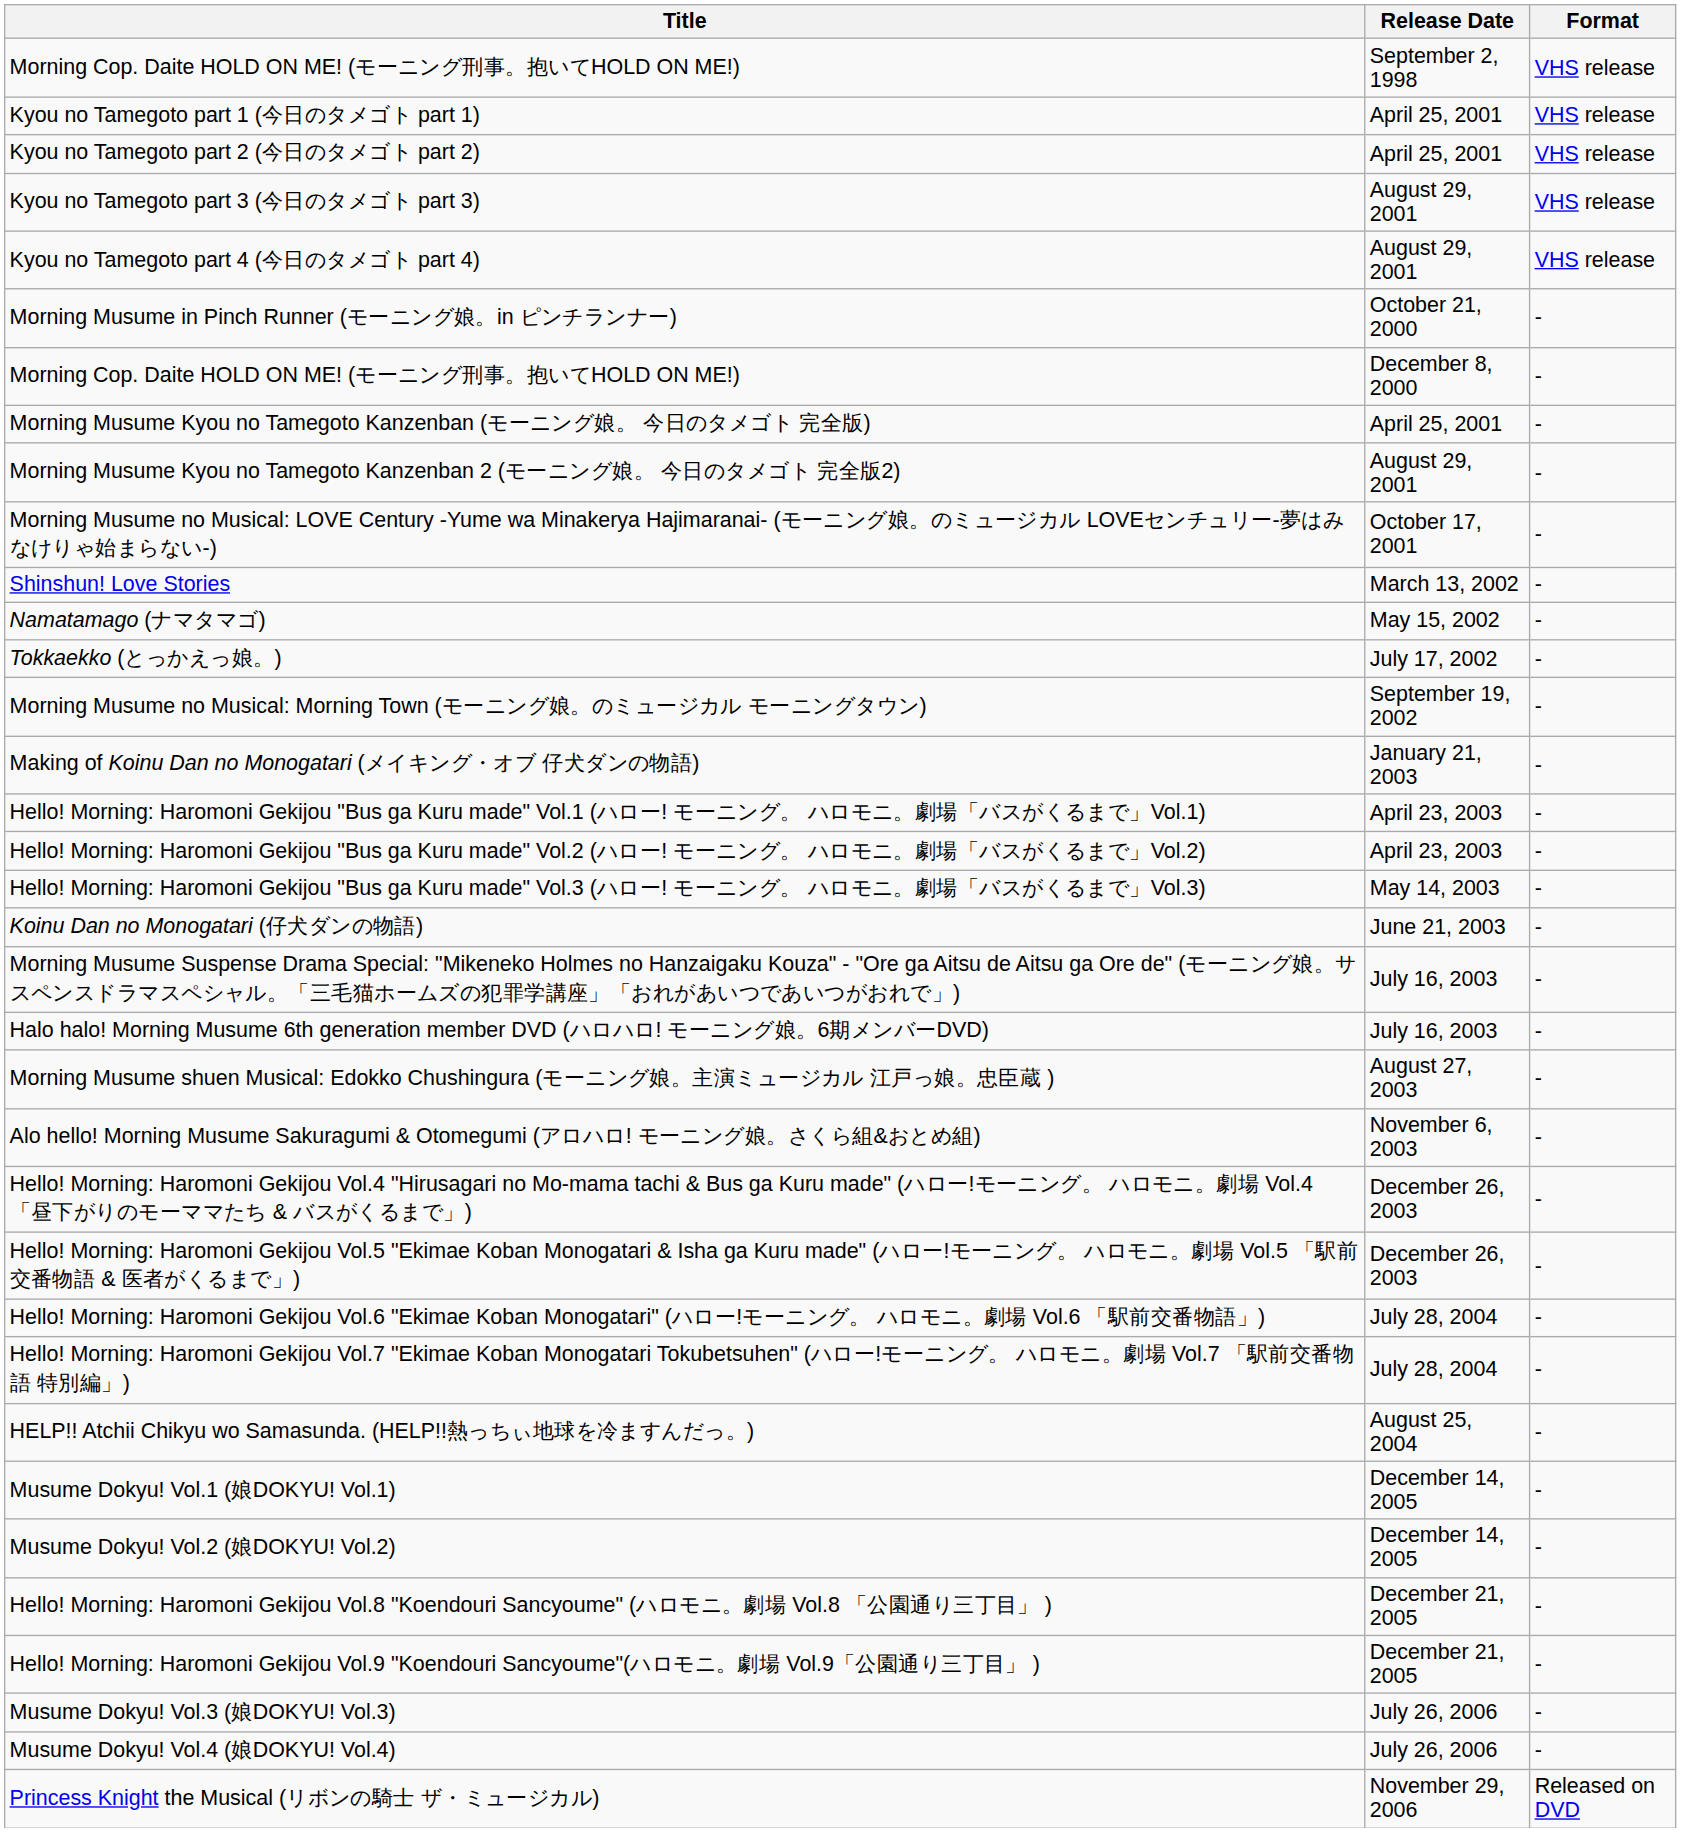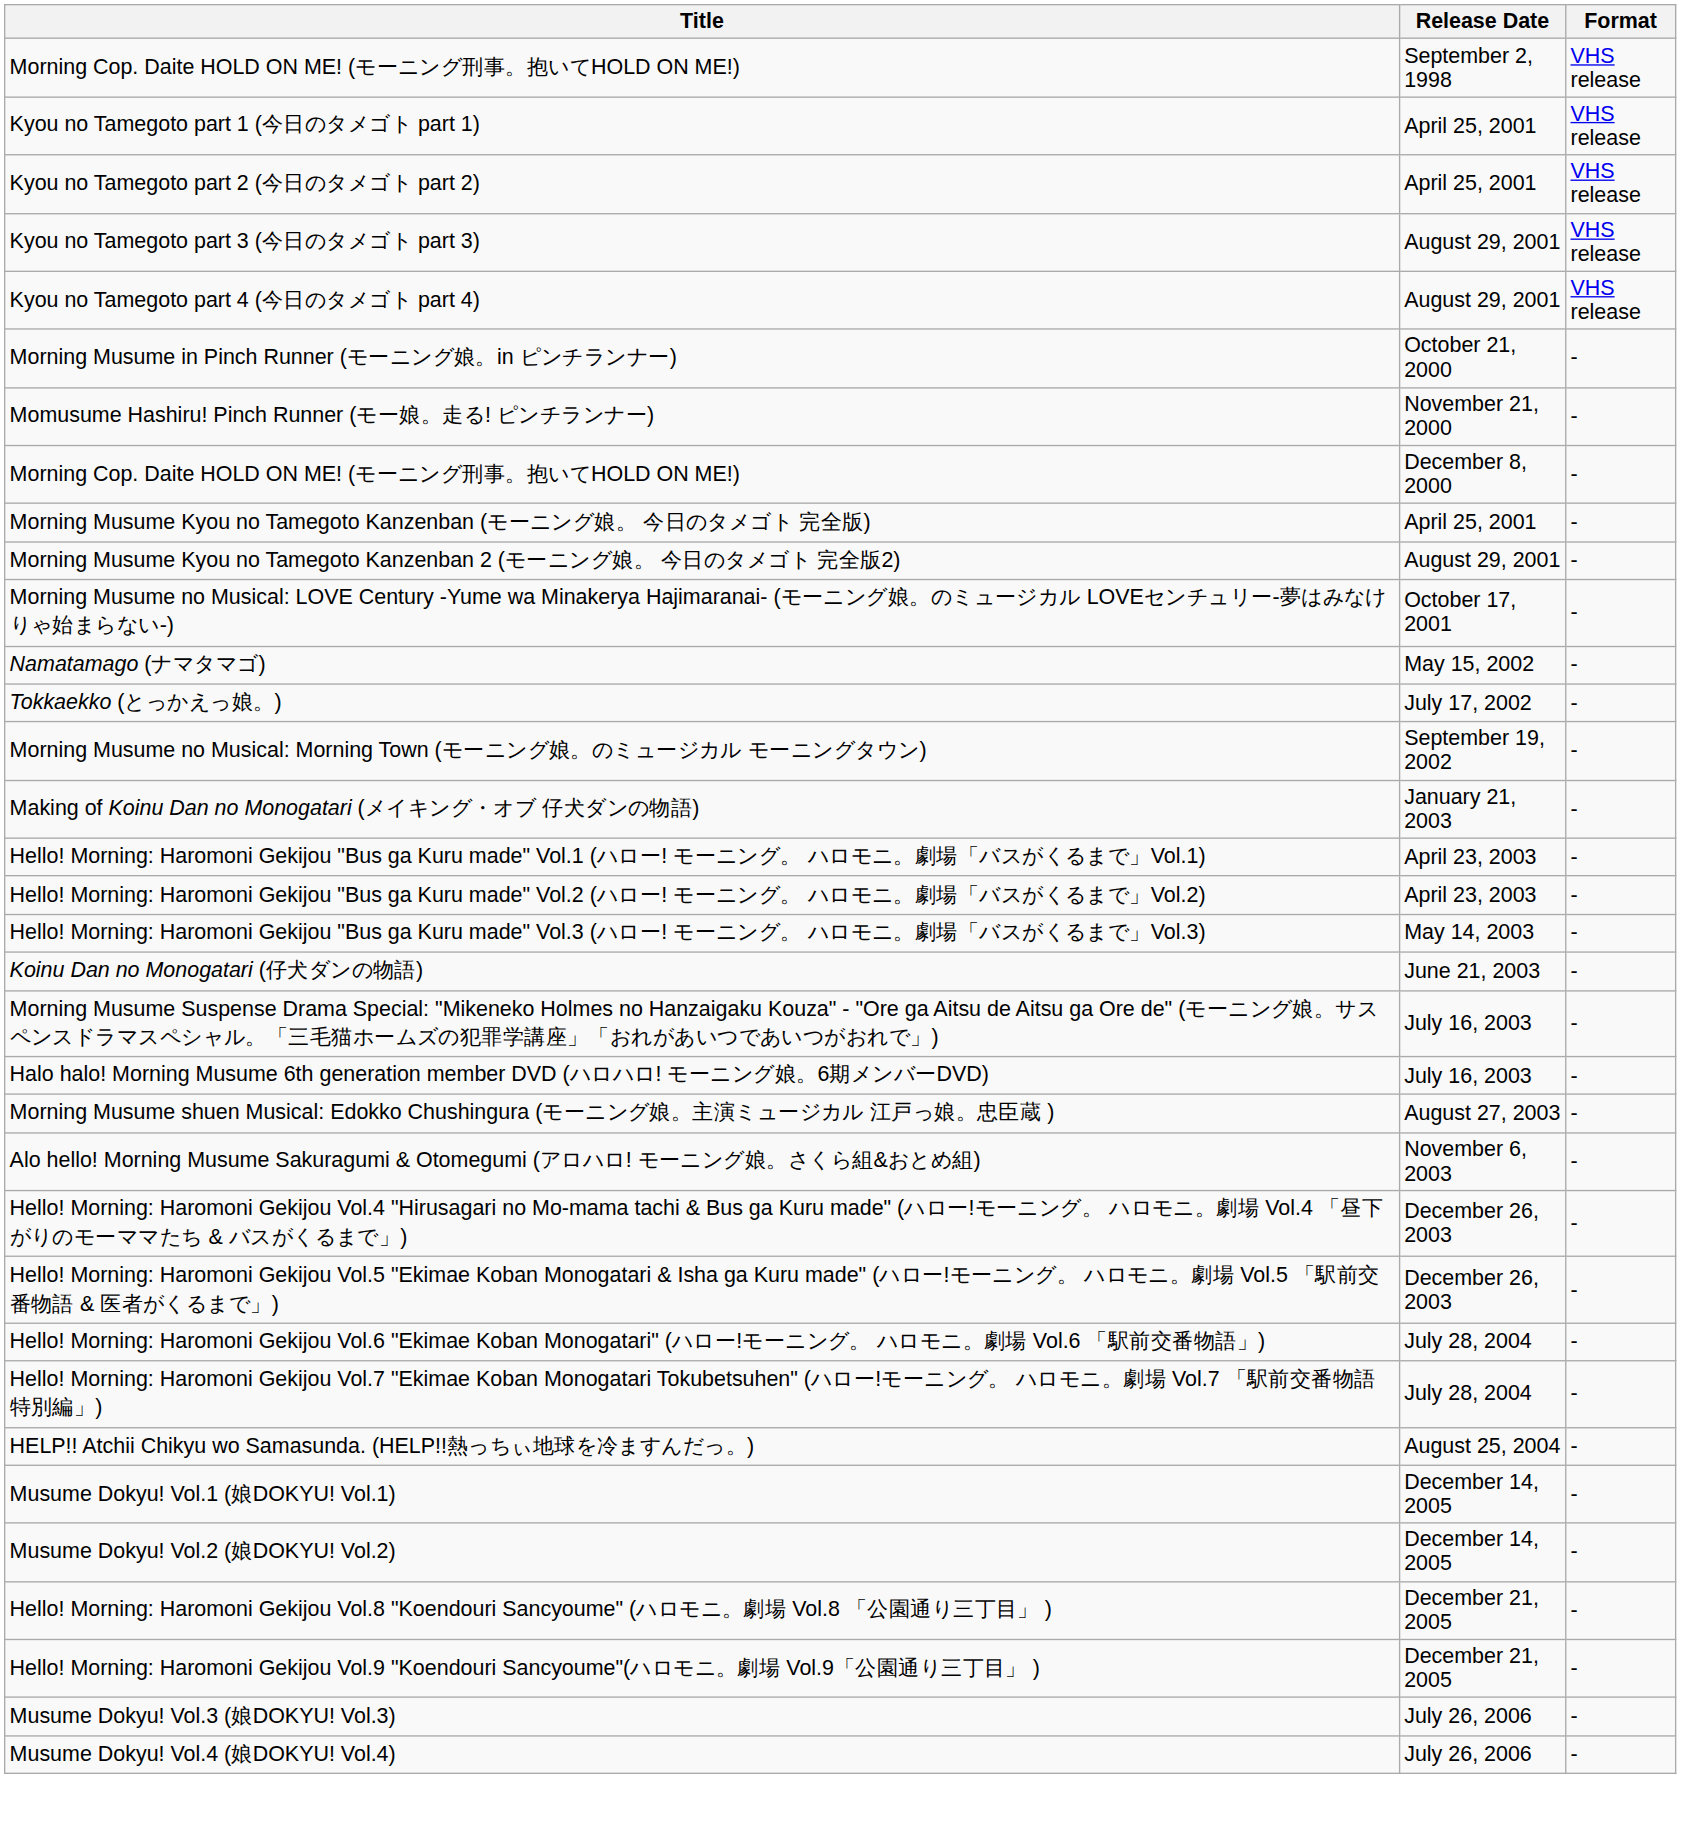 <table class="wikitable">
 <tr>
 <th>Title</th>
 <th>Release Date</th>
 <th>Format</th>
 </tr>
 <tr>
 <td>Morning Cop. Daite HOLD ON ME! (モーニング刑事。抱いてHOLD ON ME!)</td>
 <td>September 2, 1998</td>
 <td><a href='#'>VHS</a> release</td>
 </tr>
 <tr>
 <td>Kyou no Tamegoto part 1 (今日のタメゴト part 1)</td>
 <td>April 25, 2001</td>
 <td><a href='#'>VHS</a> release</td>
 </tr>
 <tr>
 <td>Kyou no Tamegoto part 2 (今日のタメゴト part 2)</td>
 <td>April 25, 2001</td>
 <td><a href='#'>VHS</a> release</td>
 </tr>
 <tr>
 <td>Kyou no Tamegoto part 3 (今日のタメゴト part 3)</td>
 <td>August 29, 2001</td>
 <td><a href='#'>VHS</a> release</td>
 </tr>
 <tr>
 <td>Kyou no Tamegoto part 4 (今日のタメゴト part 4)</td>
 <td>August 29, 2001</td>
 <td><a href='#'>VHS</a> release</td>
 </tr>
 <tr>
 <td>Morning Musume in Pinch Runner (モーニング娘。in ピンチランナー)</td>
 <td>October 21, 2000</td>
 <td>-</td>
 </tr>
 <tr>
+<td>Momusume Hashiru! Pinch Runner (モー娘。走る! ピンチランナー)</td>
+<td>November 21, 2000</td>
+<td>-</td>
+</tr>
+<tr>
 <td>Morning Cop. Daite HOLD ON ME! (モーニング刑事。抱いてHOLD ON ME!)</td>
 <td>December 8, 2000</td>
 <td>-</td>
 </tr>
 <tr>
 <td>Morning Musume Kyou no Tamegoto Kanzenban (モーニング娘。 今日のタメゴト 完全版)</td>
 <td>April 25, 2001</td>
 <td>-</td>
 </tr>
 <tr>
 <td>Morning Musume Kyou no Tamegoto Kanzenban 2 (モーニング娘。 今日のタメゴト 完全版2)</td>
 <td>August 29, 2001</td>
 <td>-</td>
 </tr>
 <tr>
 <td>Morning Musume no Musical: LOVE Century -Yume wa Minakerya Hajimaranai- (モーニング娘。のミュージカル LOVEセンチュリー-夢はみなけりゃ始まらない-)</td>
 <td>October 17, 2001</td>
-<td>-</td>
-</tr>
-<tr>
-<td><a href='#'>Shinshun! Love Stories</a></td>
-<td>March 13, 2002</td>
 <td>-</td>
 </tr>
 <tr>
 <td><em>Namatamago</em> (ナマタマゴ)</td>
 <td>May 15, 2002</td>
 <td>-</td>
 </tr>
 <tr>
 <td><em>Tokkaekko</em> (とっかえっ娘。)</td>
 <td>July 17, 2002</td>
 <td>-</td>
 </tr>
 <tr>
 <td>Morning Musume no Musical: Morning Town (モーニング娘。のミュージカル モーニングタウン)</td>
 <td>September 19, 2002</td>
 <td>-</td>
 </tr>
 <tr>
 <td>Making of <em>Koinu Dan no Monogatari</em> (メイキング・オブ 仔犬ダンの物語)</td>
 <td>January 21, 2003</td>
 <td>-</td>
 </tr>
 <tr>
 <td>Hello! Morning: Haromoni Gekijou "Bus ga Kuru made" Vol.1 (ハロー! モーニング。 ハロモニ。劇場「バスがくるまで」Vol.1)</td>
 <td>April 23, 2003</td>
 <td>-</td>
 </tr>
 <tr>
 <td>Hello! Morning: Haromoni Gekijou "Bus ga Kuru made" Vol.2 (ハロー! モーニング。 ハロモニ。劇場「バスがくるまで」Vol.2)</td>
 <td>April 23, 2003</td>
 <td>-</td>
 </tr>
 <tr>
 <td>Hello! Morning: Haromoni Gekijou "Bus ga Kuru made" Vol.3 (ハロー! モーニング。 ハロモニ。劇場「バスがくるまで」Vol.3)</td>
 <td>May 14, 2003</td>
 <td>-</td>
 </tr>
 <tr>
 <td><em>Koinu Dan no Monogatari</em> (仔犬ダンの物語)</td>
 <td>June 21, 2003</td>
 <td>-</td>
 </tr>
 <tr>
 <td>Morning Musume Suspense Drama Special: "Mikeneko Holmes no Hanzaigaku Kouza" - "Ore ga Aitsu de Aitsu ga Ore de" (モーニング娘。サスペンスドラマスペシャル。「三毛猫ホームズの犯罪学講座」「おれがあいつであいつがおれで」)</td>
 <td>July 16, 2003</td>
 <td>-</td>
 </tr>
 <tr>
 <td>Halo halo! Morning Musume 6th generation member DVD (ハロハロ! モーニング娘。6期メンバーDVD)</td>
 <td>July 16, 2003</td>
 <td>-</td>
 </tr>
 <tr>
 <td>Morning Musume shuen Musical: Edokko Chushingura (モーニング娘。主演ミュージカル 江戸っ娘。忠臣蔵 )</td>
 <td>August 27, 2003</td>
 <td>-</td>
 </tr>
 <tr>
 <td>Alo hello! Morning Musume Sakuragumi & Otomegumi (アロハロ! モーニング娘。さくら組&おとめ組)</td>
 <td>November 6, 2003</td>
 <td>-</td>
 </tr>
 <tr>
 <td>Hello! Morning: Haromoni Gekijou Vol.4 "Hirusagari no Mo-mama tachi & Bus ga Kuru made" (ハロー!モーニング。 ハロモニ。劇場 Vol.4 「昼下がりのモーママたち & バスがくるまで」)</td>
 <td>December 26, 2003</td>
 <td>-</td>
 </tr>
 <tr>
 <td>Hello! Morning: Haromoni Gekijou Vol.5 "Ekimae Koban Monogatari & Isha ga Kuru made" (ハロー!モーニング。 ハロモニ。劇場 Vol.5 「駅前交番物語 & 医者がくるまで」)</td>
 <td>December 26, 2003</td>
 <td>-</td>
 </tr>
 <tr>
 <td>Hello! Morning: Haromoni Gekijou Vol.6 "Ekimae Koban Monogatari" (ハロー!モーニング。 ハロモニ。劇場 Vol.6 「駅前交番物語」)</td>
 <td>July 28, 2004</td>
 <td>-</td>
 </tr>
 <tr>
 <td>Hello! Morning: Haromoni Gekijou Vol.7 "Ekimae Koban Monogatari Tokubetsuhen" (ハロー!モーニング。 ハロモニ。劇場 Vol.7 「駅前交番物語 特別編」)</td>
 <td>July 28, 2004</td>
 <td>-</td>
 </tr>
 <tr>
 <td>HELP!! Atchii Chikyu wo Samasunda. (HELP!!熱っちぃ地球を冷ますんだっ。)</td>
 <td>August 25, 2004</td>
 <td>-</td>
 </tr>
 <tr>
 <td>Musume Dokyu! Vol.1 (娘DOKYU! Vol.1)</td>
 <td>December 14, 2005</td>
 <td>-</td>
 </tr>
 <tr>
 <td>Musume Dokyu! Vol.2 (娘DOKYU! Vol.2)</td>
 <td>December 14, 2005</td>
 <td>-</td>
 </tr>
 <tr>
 <td>Hello! Morning: Haromoni Gekijou Vol.8 "Koendouri Sancyoume" (ハロモニ。劇場 Vol.8 「公園通り三丁目」 )</td>
 <td>December 21, 2005</td>
 <td>-</td>
 </tr>
 <tr>
 <td>Hello! Morning: Haromoni Gekijou Vol.9 "Koendouri Sancyoume"(ハロモニ。劇場 Vol.9「公園通り三丁目」 )</td>
 <td>December 21, 2005</td>
 <td>-</td>
 </tr>
 <tr>
 <td>Musume Dokyu! Vol.3 (娘DOKYU! Vol.3)</td>
 <td>July 26, 2006</td>
 <td>-</td>
 </tr>
 <tr>
 <td>Musume Dokyu! Vol.4 (娘DOKYU! Vol.4)</td>
 <td>July 26, 2006</td>
 <td>-</td>
 </tr>
 <tr>
-<td><a href='#'>Princess Knight</a> the Musical (リボンの騎士 ザ・ミュージカル)</td>
-<td>November 29, 2006</td>
-<td>Released on <a href='#'>DVD</a></td>
-</tr>
-<tr>
 </tr>
 </table>
